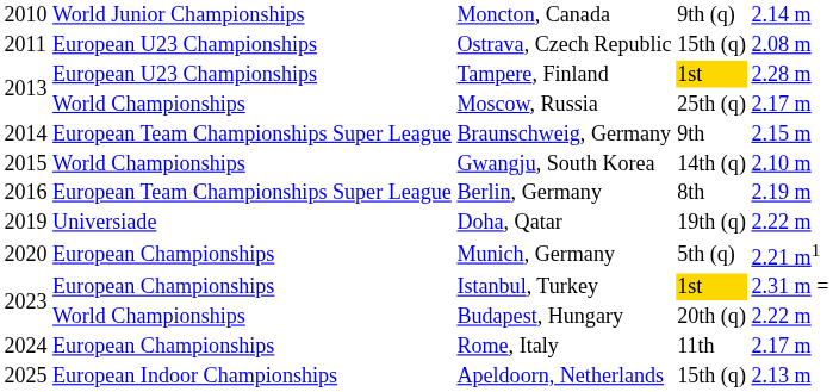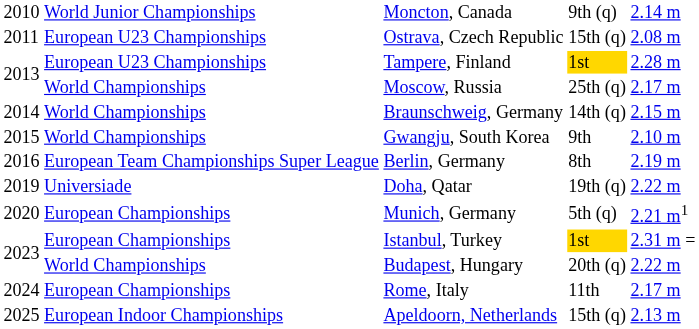 <table>
 <tr>
 <td>2010</td>
 <td><a href='#'>World Junior Championships</a></td>
 <td><a href='#'>Moncton</a>, Canada</td>
 <td>9th (q)</td>
 <td><a href='#'>2.14 m</a></td>
 </tr>
 <tr>
 <td>2011</td>
 <td><a href='#'>European U23 Championships</a></td>
 <td><a href='#'>Ostrava</a>, Czech Republic</td>
 <td>15th (q)</td>
 <td><a href='#'>2.08 m</a></td>
 </tr>
 <tr>
 <td rowspan=2>2013</td>
 <td><a href='#'>European U23 Championships</a></td>
 <td><a href='#'>Tampere</a>, Finland</td>
 <td bgcolor=gold>1st</td>
 <td><a href='#'>2.28 m</a> </td>
 </tr>
 <tr>
 <td><a href='#'>World Championships</a></td>
 <td><a href='#'>Moscow</a>, Russia</td>
 <td>25th (q)</td>
 <td><a href='#'>2.17 m</a></td>
 </tr>
 <tr>
 <td>2014</td>
-<td><a href='#'>European Team Championships Super League</a></td>
+<td><a href='#'>World Championships</a></td>
 <td><a href='#'>Braunschweig</a>, Germany</td>
-<td>9th</td>
+<td>14th (q)</td>
 <td><a href='#'>2.15 m</a></td>
 </tr>
 <tr>
 <td>2015</td>
 <td><a href='#'>World Championships</a></td>
 <td><a href='#'>Gwangju</a>, South Korea</td>
-<td>14th (q)</td>
+<td>9th</td>
 <td><a href='#'>2.10 m</a></td>
 </tr>
 <tr>
 <td>2016</td>
 <td><a href='#'>European Team Championships Super League</a></td>
 <td><a href='#'>Berlin</a>, Germany</td>
 <td>8th</td>
 <td><a href='#'>2.19 m</a></td>
 </tr>
 <tr>
 <td>2019</td>
 <td><a href='#'>Universiade</a></td>
 <td><a href='#'>Doha</a>, Qatar</td>
 <td>19th (q)</td>
 <td><a href='#'>2.22 m</a></td>
 </tr>
 <tr>
 <td>2020</td>
 <td><a href='#'>European Championships</a></td>
 <td><a href='#'>Munich</a>, Germany</td>
 <td>5th (q)</td>
 <td><a href='#'>2.21 m</a><sup>1</sup></td>
 </tr>
 <tr>
 <td rowspan=2>2023</td>
 <td><a href='#'>European Championships</a></td>
 <td><a href='#'>Istanbul</a>, Turkey</td>
 <td bgcolor=gold>1st</td>
 <td><a href='#'>2.31 m</a> =</td>
 </tr>
 <tr>
 <td><a href='#'>World Championships</a></td>
 <td><a href='#'>Budapest</a>, Hungary</td>
 <td>20th (q)</td>
 <td><a href='#'>2.22 m</a></td>
 </tr>
 <tr>
 <td>2024</td>
 <td><a href='#'>European Championships</a></td>
 <td><a href='#'>Rome</a>, Italy</td>
 <td>11th</td>
 <td><a href='#'>2.17 m</a></td>
 </tr>
 <tr>
 <td>2025</td>
 <td><a href='#'>European Indoor Championships</a></td>
 <td><a href='#'>Apeldoorn, Netherlands</a></td>
 <td>15th (q)</td>
 <td><a href='#'>2.13 m</a></td>
 </tr>
 </table>
